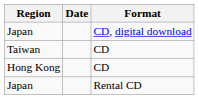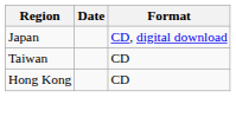 <table class="wikitable">
 <tr>
 <th>Region</th>
 <th>Date</th>
 <th>Format</th>
 </tr>
 <tr>
 <td rowspan="1">Japan</td>
 <td></td>
 <td><a href='#'>CD</a>, <a href='#'>digital download</a></td>
 </tr>
 <tr>
 <td rowspan="1">Taiwan</td>
 <td></td>
 <td>CD</td>
 </tr>
 <tr>
 <td rowspan="1">Hong Kong</td>
 <td></td>
 <td>CD</td>
 </tr>
-<tr>
-<td rowspan="1">Japan</td>
-<td></td>
-<td>Rental CD</td>
-</tr>
 </table>
